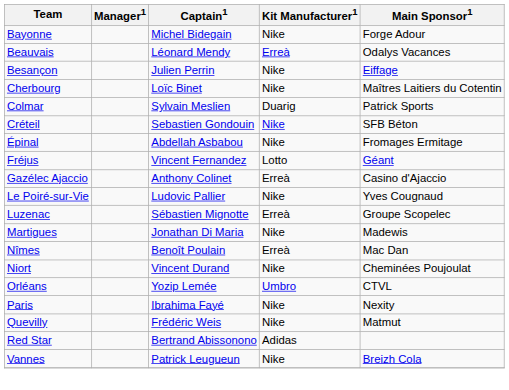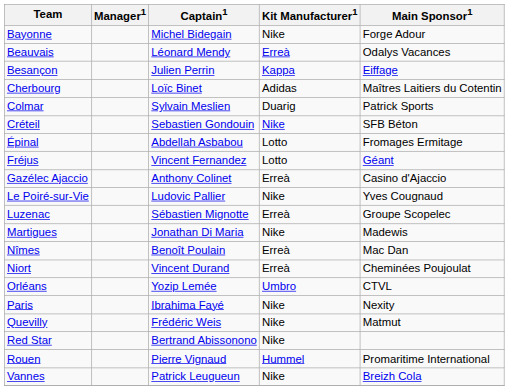 <table class="wikitable sortable" style="text-align: left;">
 <tr>
 <th>Team</th>
 <th>Manager<sup>1</sup></th>
 <th>Captain<sup>1</sup></th>
 <th>Kit Manufacturer<sup>1</sup></th>
 <th>Main Sponsor<sup>1</sup></th>
 </tr>
 <tr>
 <td><a href='#'>Bayonne</a></td>
 <td></td>
 <td><a href='#'>Michel Bidegain</a></td>
 <td>Nike</td>
 <td>Forge Adour</td>
 </tr>
 <tr>
 <td><a href='#'>Beauvais</a></td>
 <td></td>
 <td><a href='#'>Léonard Mendy</a></td>
 <td><a href='#'>Erreà</a></td>
 <td>Odalys Vacances</td>
 </tr>
 <tr>
 <td><a href='#'>Besançon</a></td>
 <td></td>
 <td><a href='#'>Julien Perrin</a></td>
-<td>Nike</td>
+<td><a href='#'>Kappa</a></td>
 <td><a href='#'>Eiffage</a></td>
 </tr>
 <tr>
 <td><a href='#'>Cherbourg</a></td>
 <td></td>
 <td><a href='#'>Loïc Binet</a></td>
-<td>Nike</td>
+<td>Adidas</td>
 <td>Maîtres Laitiers du Cotentin</td>
 </tr>
 <tr>
 <td><a href='#'>Colmar</a></td>
 <td></td>
 <td><a href='#'>Sylvain Meslien</a></td>
 <td>Duarig</td>
 <td>Patrick Sports</td>
 </tr>
 <tr>
 <td><a href='#'>Créteil</a></td>
 <td></td>
 <td><a href='#'>Sebastien Gondouin</a></td>
 <td><a href='#'>Nike</a></td>
 <td>SFB Béton</td>
 </tr>
 <tr>
 <td><a href='#'>Épinal</a></td>
 <td></td>
 <td><a href='#'>Abdellah Asbabou</a></td>
-<td>Nike</td>
+<td>Lotto</td>
 <td>Fromages Ermitage</td>
 </tr>
 <tr>
 <td><a href='#'>Fréjus</a></td>
 <td></td>
 <td><a href='#'>Vincent Fernandez</a></td>
 <td>Lotto</td>
 <td><a href='#'>Géant</a></td>
 </tr>
 <tr>
 <td><a href='#'>Gazélec Ajaccio</a></td>
 <td></td>
 <td><a href='#'>Anthony Colinet</a></td>
 <td>Erreà</td>
 <td>Casino d'Ajaccio</td>
 </tr>
 <tr>
 <td><a href='#'>Le Poiré-sur-Vie</a></td>
 <td></td>
 <td><a href='#'>Ludovic Pallier</a></td>
 <td>Nike</td>
 <td>Yves Cougnaud</td>
 </tr>
 <tr>
 <td><a href='#'>Luzenac</a></td>
 <td></td>
 <td><a href='#'>Sébastien Mignotte</a></td>
 <td>Erreà</td>
 <td>Groupe Scopelec</td>
 </tr>
 <tr>
 <td><a href='#'>Martigues</a></td>
 <td></td>
 <td><a href='#'>Jonathan Di Maria</a></td>
 <td>Nike</td>
 <td>Madewis</td>
 </tr>
 <tr>
 <td><a href='#'>Nîmes</a></td>
 <td></td>
 <td><a href='#'>Benoît Poulain</a></td>
 <td>Erreà</td>
 <td>Mac Dan</td>
 </tr>
 <tr>
 <td><a href='#'>Niort</a></td>
 <td></td>
 <td><a href='#'>Vincent Durand</a></td>
-<td>Nike</td>
+<td>Erreà</td>
 <td>Cheminées Poujoulat</td>
 </tr>
 <tr>
 <td><a href='#'>Orléans</a></td>
 <td></td>
 <td><a href='#'>Yozip Lemée</a></td>
 <td><a href='#'>Umbro</a></td>
 <td>CTVL</td>
 </tr>
 <tr>
 <td><a href='#'>Paris</a></td>
 <td></td>
 <td><a href='#'>Ibrahima Fayé</a></td>
 <td>Nike</td>
 <td>Nexity</td>
 </tr>
 <tr>
 <td><a href='#'>Quevilly</a></td>
 <td></td>
 <td><a href='#'>Frédéric Weis</a></td>
 <td>Nike</td>
 <td>Matmut</td>
 </tr>
 <tr>
 <td><a href='#'>Red Star</a></td>
 <td></td>
 <td><a href='#'>Bertrand Abissonono</a></td>
-<td>Adidas</td>
+<td>Nike</td>
+</tr>
+<tr>
+<td><a href='#'>Rouen</a></td>
+<td></td>
+<td><a href='#'>Pierre Vignaud</a></td>
+<td><a href='#'>Hummel</a></td>
+<td>Promaritime International</td>
 </tr>
 <tr>
 <td><a href='#'>Vannes</a></td>
 <td></td>
 <td><a href='#'>Patrick Leugueun</a></td>
 <td>Nike</td>
 <td><a href='#'>Breizh Cola</a></td>
 </tr>
 <tr>
 </tr>
 </table>
